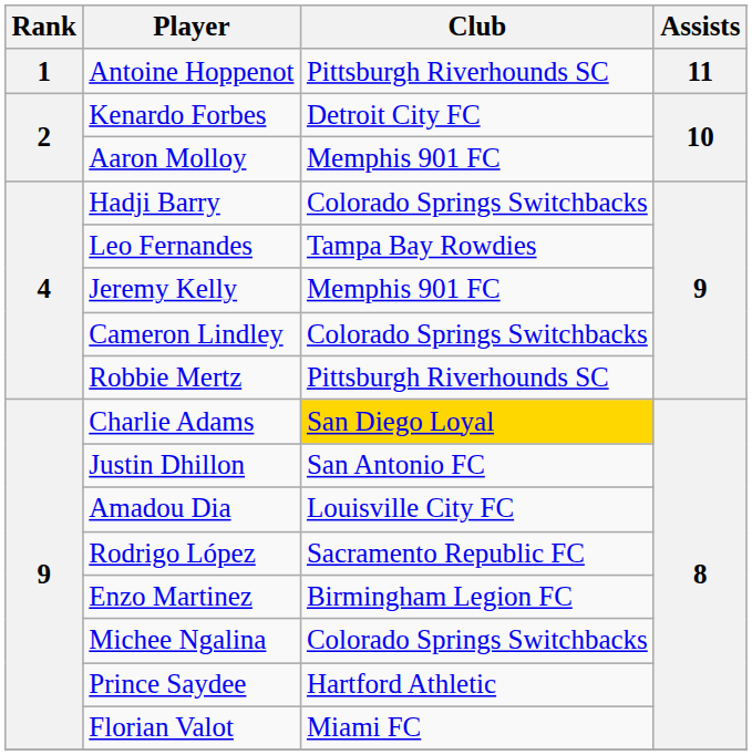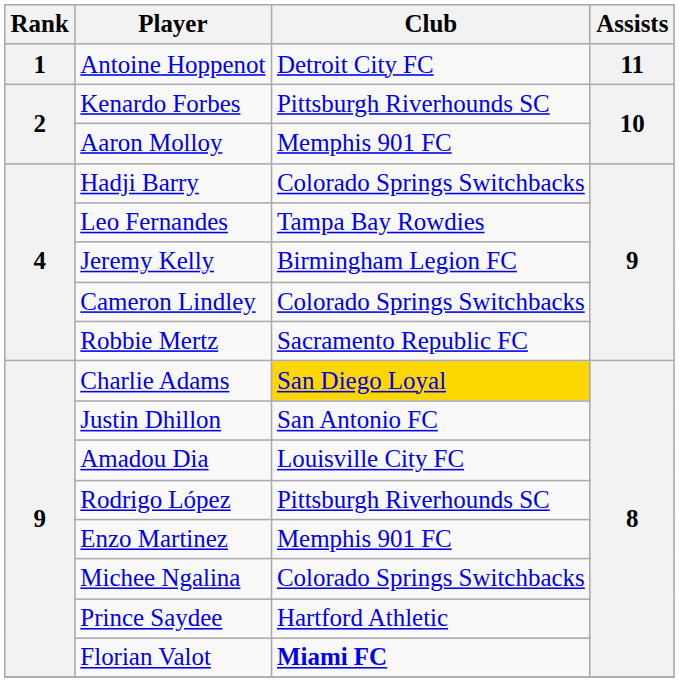 <table class="wikitable">
 <tr>
 <th>Rank</th>
 <th>Player</th>
 <th>Club</th>
 <th>Assists</th>
 </tr>
 <tr>
 <th>1</th>
 <td> <a href='#'>Antoine Hoppenot</a></td>
-<td><a href='#'>Pittsburgh Riverhounds SC</a></td>
+<td><a href='#'>Detroit City FC</a></td>
 <th>11</th>
 </tr>
 <tr>
 <th rowspan=2>2</th>
 <td> <a href='#'>Kenardo Forbes</a></td>
-<td><a href='#'>Detroit City FC</a></td>
+<td><a href='#'>Pittsburgh Riverhounds SC</a></td>
 <th rowspan=2>10</th>
 </tr>
 <tr>
 <td> <a href='#'>Aaron Molloy</a></td>
 <td><a href='#'>Memphis 901 FC</a></td>
 </tr>
 <tr>
 <th rowspan=5>4</th>
 <td> <a href='#'>Hadji Barry</a></td>
 <td><a href='#'>Colorado Springs Switchbacks</a></td>
 <th rowspan=5>9</th>
 </tr>
 <tr>
 <td> <a href='#'>Leo Fernandes</a></td>
 <td><a href='#'>Tampa Bay Rowdies</a></td>
 </tr>
 <tr>
 <td> <a href='#'>Jeremy Kelly</a></td>
-<td><a href='#'>Memphis 901 FC</a></td>
+<td><a href='#'>Birmingham Legion FC</a></td>
 </tr>
 <tr>
 <td> <a href='#'>Cameron Lindley</a></td>
 <td><a href='#'>Colorado Springs Switchbacks</a></td>
 </tr>
 <tr>
 <td> <a href='#'>Robbie Mertz</a></td>
-<td><a href='#'>Pittsburgh Riverhounds SC</a></td>
+<td><a href='#'>Sacramento Republic FC</a></td>
 </tr>
 <tr>
 <th rowspan=8>9</th>
 <td> <a href='#'>Charlie Adams</a></td>
 <td style="background: gold;"><a href='#'>San Diego Loyal</a></td>
 <th rowspan=8>8</th>
 </tr>
 <tr>
 <td> <a href='#'>Justin Dhillon</a></td>
 <td><a href='#'>San Antonio FC</a></td>
 </tr>
 <tr>
 <td> <a href='#'>Amadou Dia</a></td>
 <td><a href='#'>Louisville City FC</a></td>
 </tr>
 <tr>
 <td> <a href='#'>Rodrigo López</a></td>
-<td><a href='#'>Sacramento Republic FC</a></td>
+<td><a href='#'>Pittsburgh Riverhounds SC</a></td>
 </tr>
 <tr>
 <td> <a href='#'>Enzo Martinez</a></td>
-<td><a href='#'>Birmingham Legion FC</a></td>
+<td><a href='#'>Memphis 901 FC</a></td>
 </tr>
 <tr>
 <td> <a href='#'>Michee Ngalina</a></td>
 <td><a href='#'>Colorado Springs Switchbacks</a></td>
 </tr>
 <tr>
 <td> <a href='#'>Prince Saydee</a></td>
 <td><a href='#'>Hartford Athletic</a></td>
 </tr>
 <tr>
 <td> <a href='#'>Florian Valot</a></td>
-<td><a href='#'>Miami FC</a></td>
+<td><strong><a href='#'>Miami FC</a></strong></td>
 </tr>
 <tr>
 </tr>
 </table>
